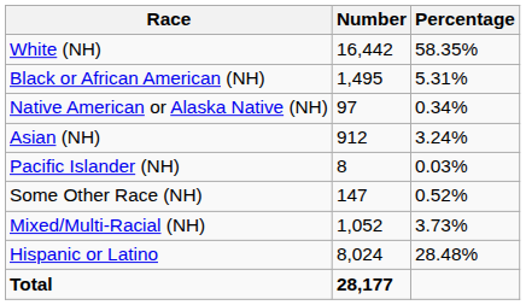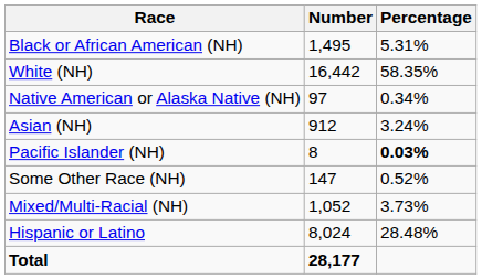 <table class="wikitable">
 <tr>
 <th>Race</th>
 <th>Number</th>
 <th>Percentage</th>
 </tr>
 <tr>
+<td><a href='#'>Black or African American</a> (NH)</td>
+<td>1,495</td>
+<td>5.31%</td>
+</tr>
+<tr>
 <td><a href='#'>White</a> (NH)</td>
 <td>16,442</td>
 <td>58.35%</td>
-</tr>
-<tr>
-<td><a href='#'>Black or African American</a> (NH)</td>
-<td>1,495</td>
-<td>5.31%</td>
 </tr>
 <tr>
 <td><a href='#'>Native American</a> or <a href='#'>Alaska Native</a> (NH)</td>
 <td>97</td>
 <td>0.34%</td>
 </tr>
 <tr>
 <td><a href='#'>Asian</a> (NH)</td>
 <td>912</td>
 <td>3.24%</td>
 </tr>
 <tr>
 <td><a href='#'>Pacific Islander</a> (NH)</td>
 <td>8</td>
-<td>0.03%</td>
+<td><strong>0.03%</strong></td>
 </tr>
 <tr>
 <td>Some Other Race (NH)</td>
 <td>147</td>
 <td>0.52%</td>
 </tr>
 <tr>
 <td><a href='#'>Mixed/Multi-Racial</a> (NH)</td>
 <td>1,052</td>
 <td>3.73%</td>
 </tr>
 <tr>
 <td><a href='#'>Hispanic or Latino</a></td>
 <td>8,024</td>
 <td>28.48%</td>
 </tr>
 <tr>
 <td><strong>Total</strong></td>
 <td><strong>28,177</strong></td>
 <td></td>
 </tr>
 </table>
